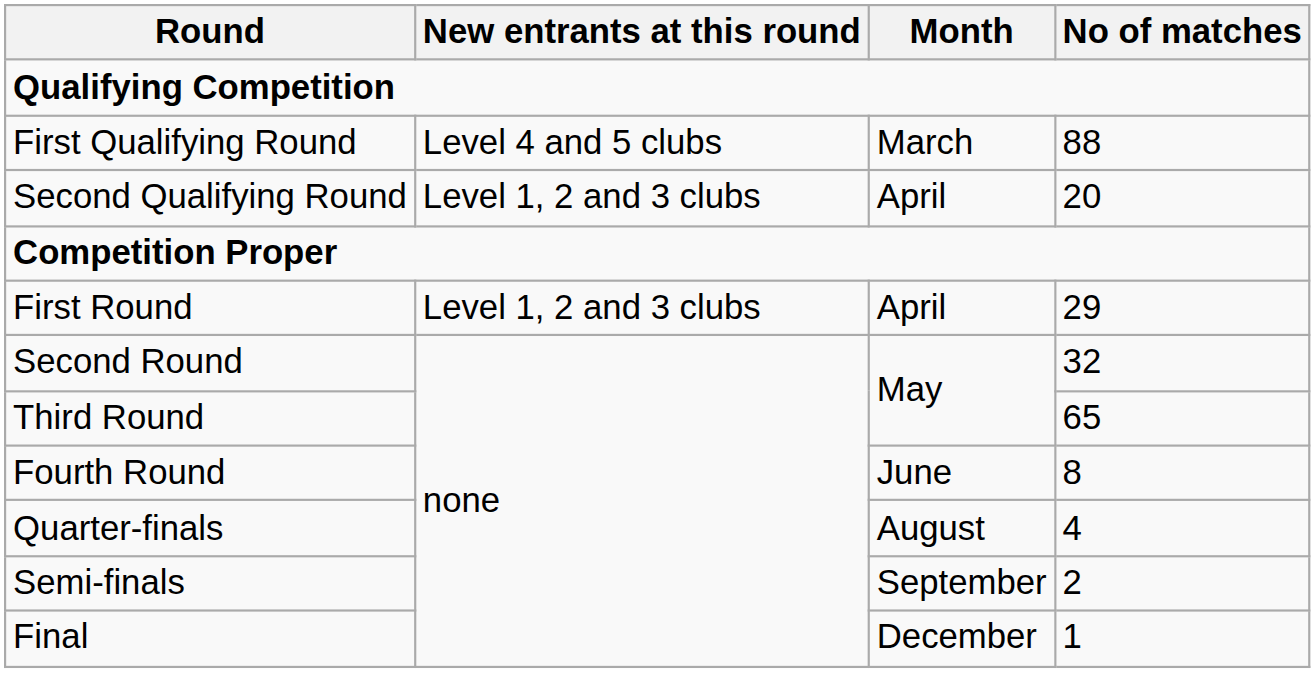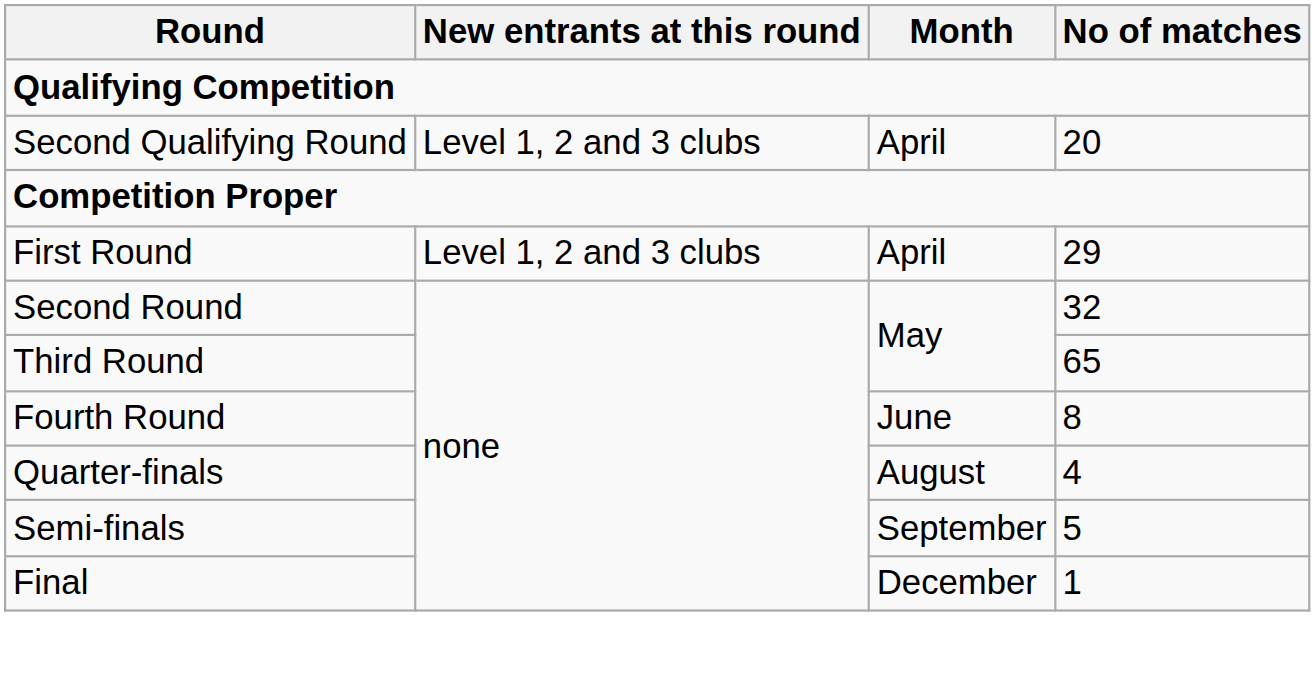 <table class="wikitable">
 <tr>
 <th>Round</th>
 <th>New entrants at this round</th>
 <th>Month</th>
 <th>No of matches</th>
 </tr>
 <tr>
 <td colspan="4"><strong>Qualifying Competition</strong></td>
-</tr>
-<tr>
-<td>First Qualifying Round</td>
-<td>Level 4 and 5 clubs</td>
-<td>March</td>
-<td>88</td>
 </tr>
 <tr>
 <td>Second Qualifying Round</td>
 <td>Level 1, 2 and 3 clubs</td>
 <td>April</td>
 <td>20</td>
 </tr>
 <tr>
 <td colspan="4"><strong>Competition Proper</strong></td>
 </tr>
 <tr>
 <td>First Round</td>
 <td>Level 1, 2 and 3 clubs</td>
 <td>April</td>
 <td>29</td>
 </tr>
 <tr>
 <td>Second Round</td>
 <td rowspan="6">none</td>
 <td rowspan="2">May</td>
 <td>32</td>
 </tr>
 <tr>
 <td>Third Round</td>
 <td>65</td>
 </tr>
 <tr>
 <td>Fourth Round</td>
 <td>June</td>
 <td>8</td>
 </tr>
 <tr>
 <td>Quarter-finals</td>
 <td>August</td>
 <td>4</td>
 </tr>
 <tr>
 <td>Semi-finals</td>
 <td>September</td>
-<td>2</td>
+<td>5</td>
 </tr>
 <tr>
 <td>Final</td>
 <td>December</td>
 <td>1</td>
 </tr>
 </table>
